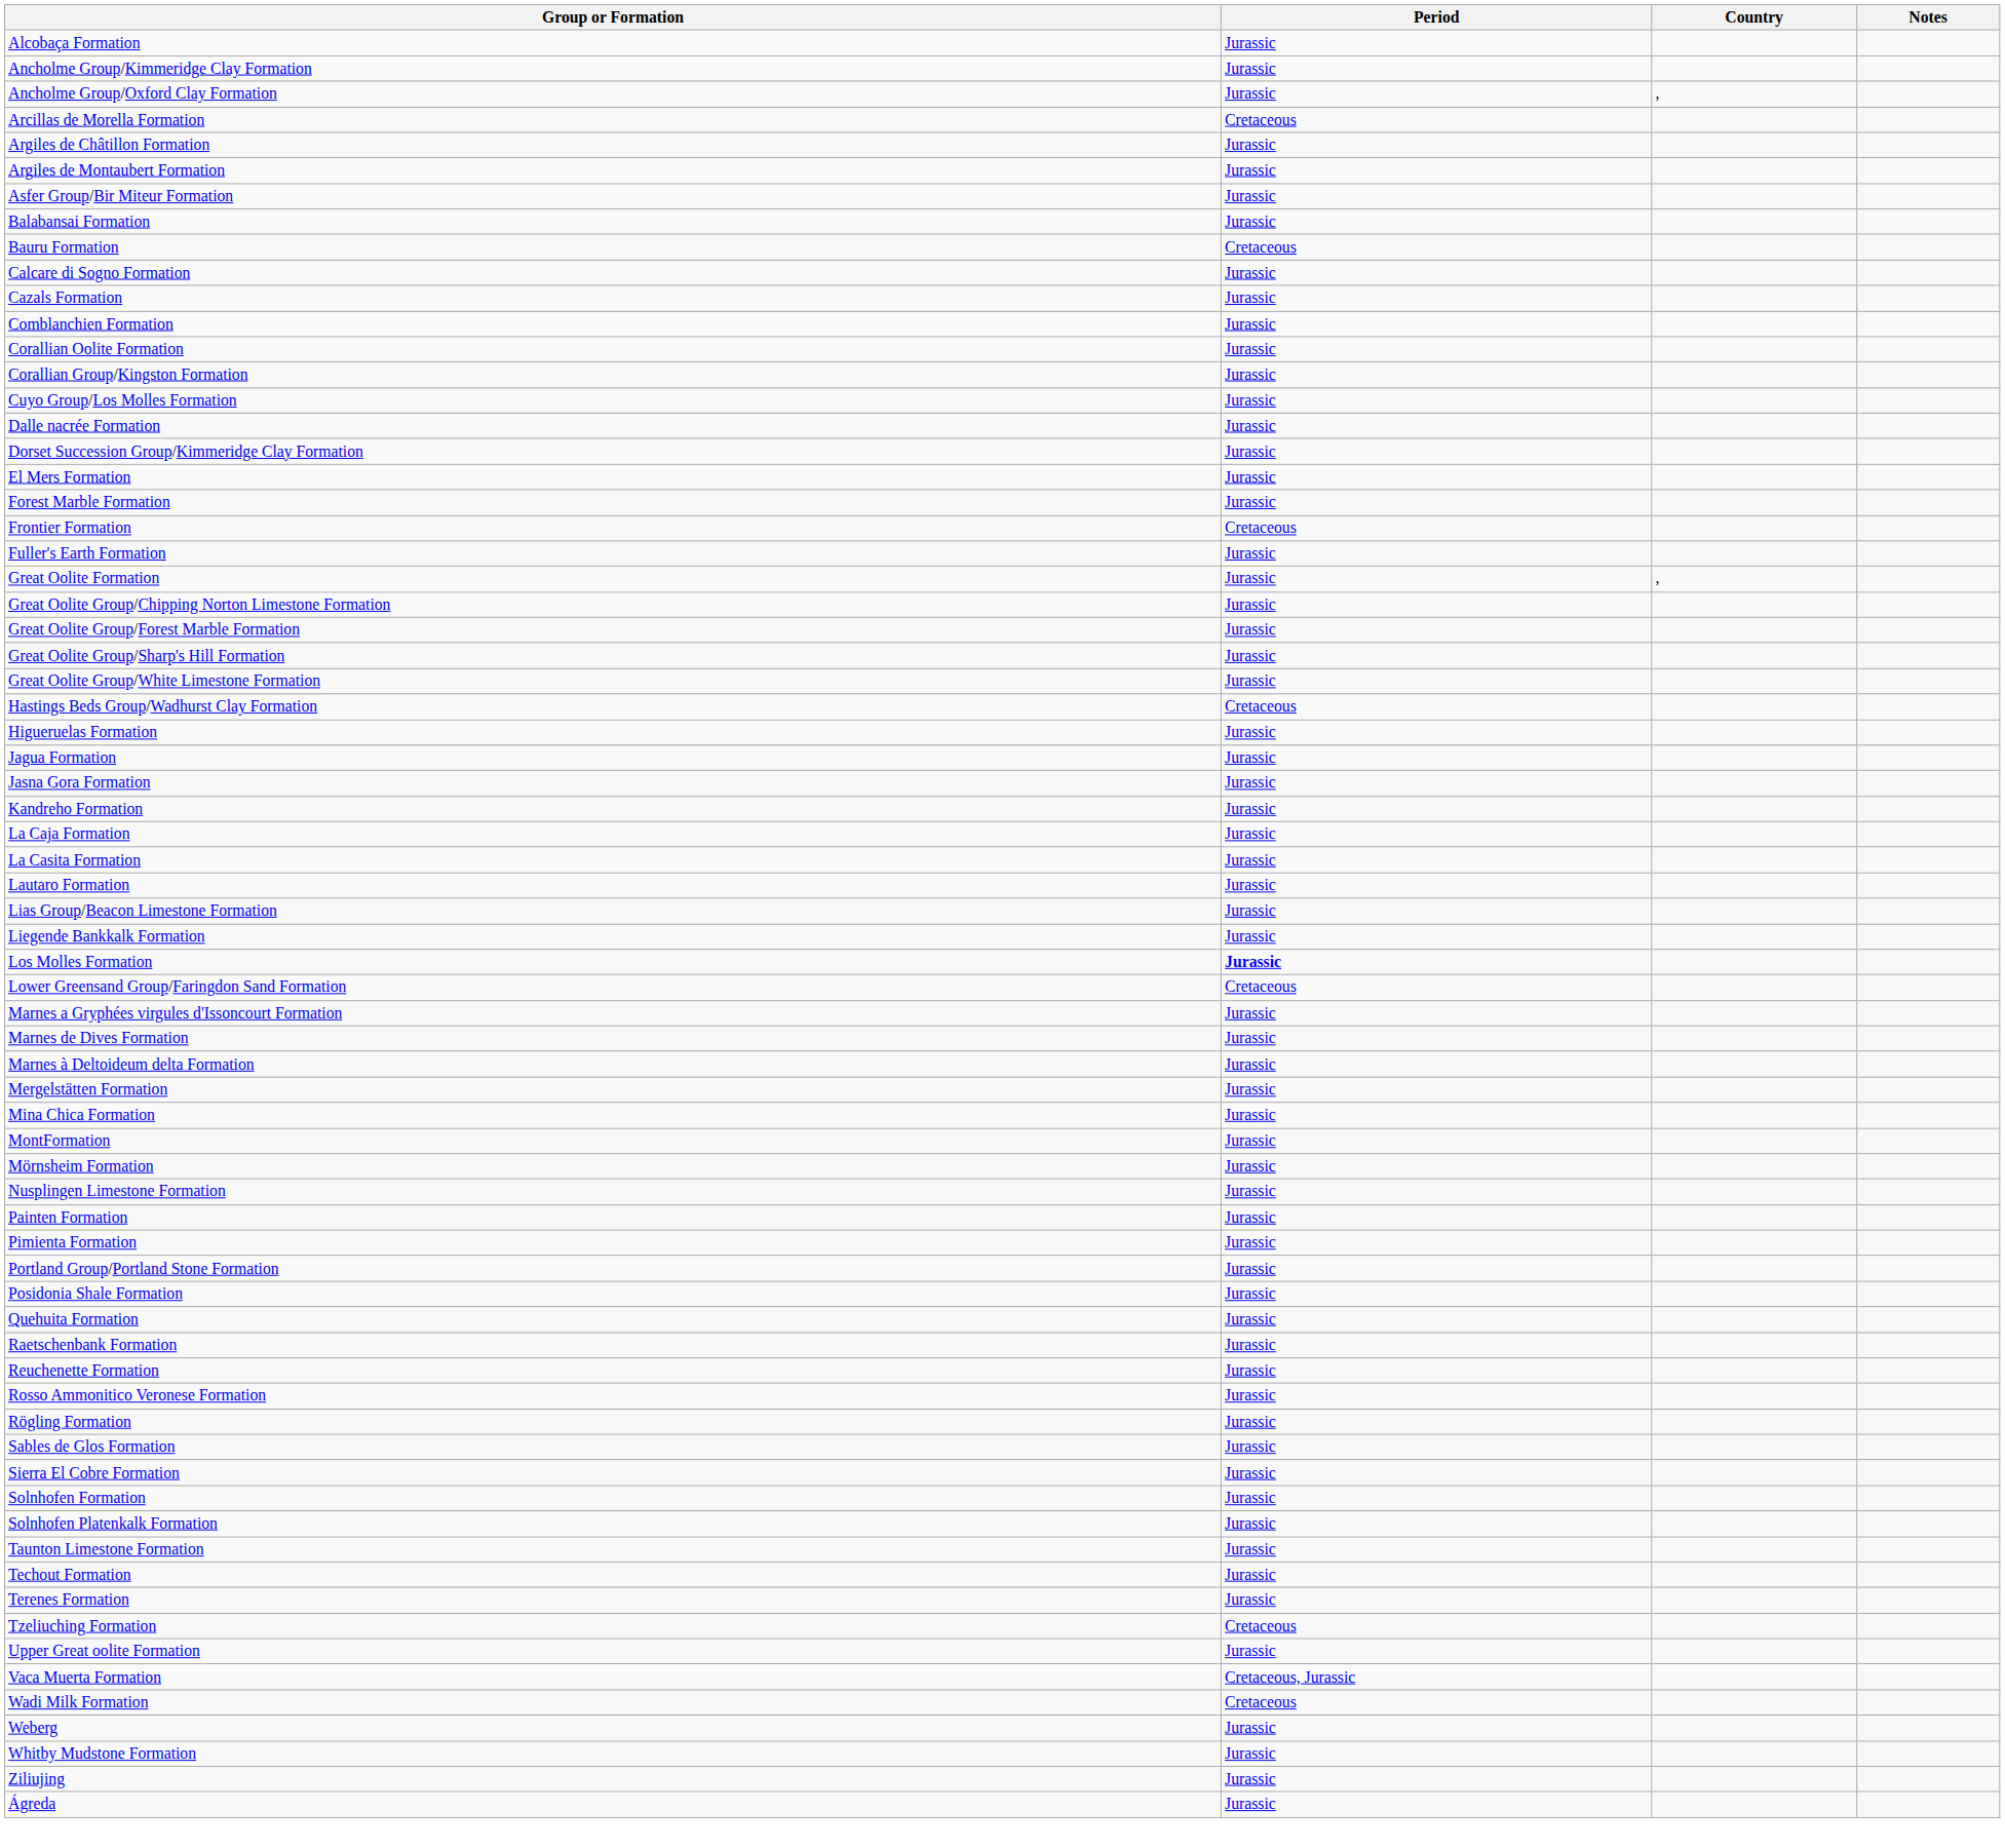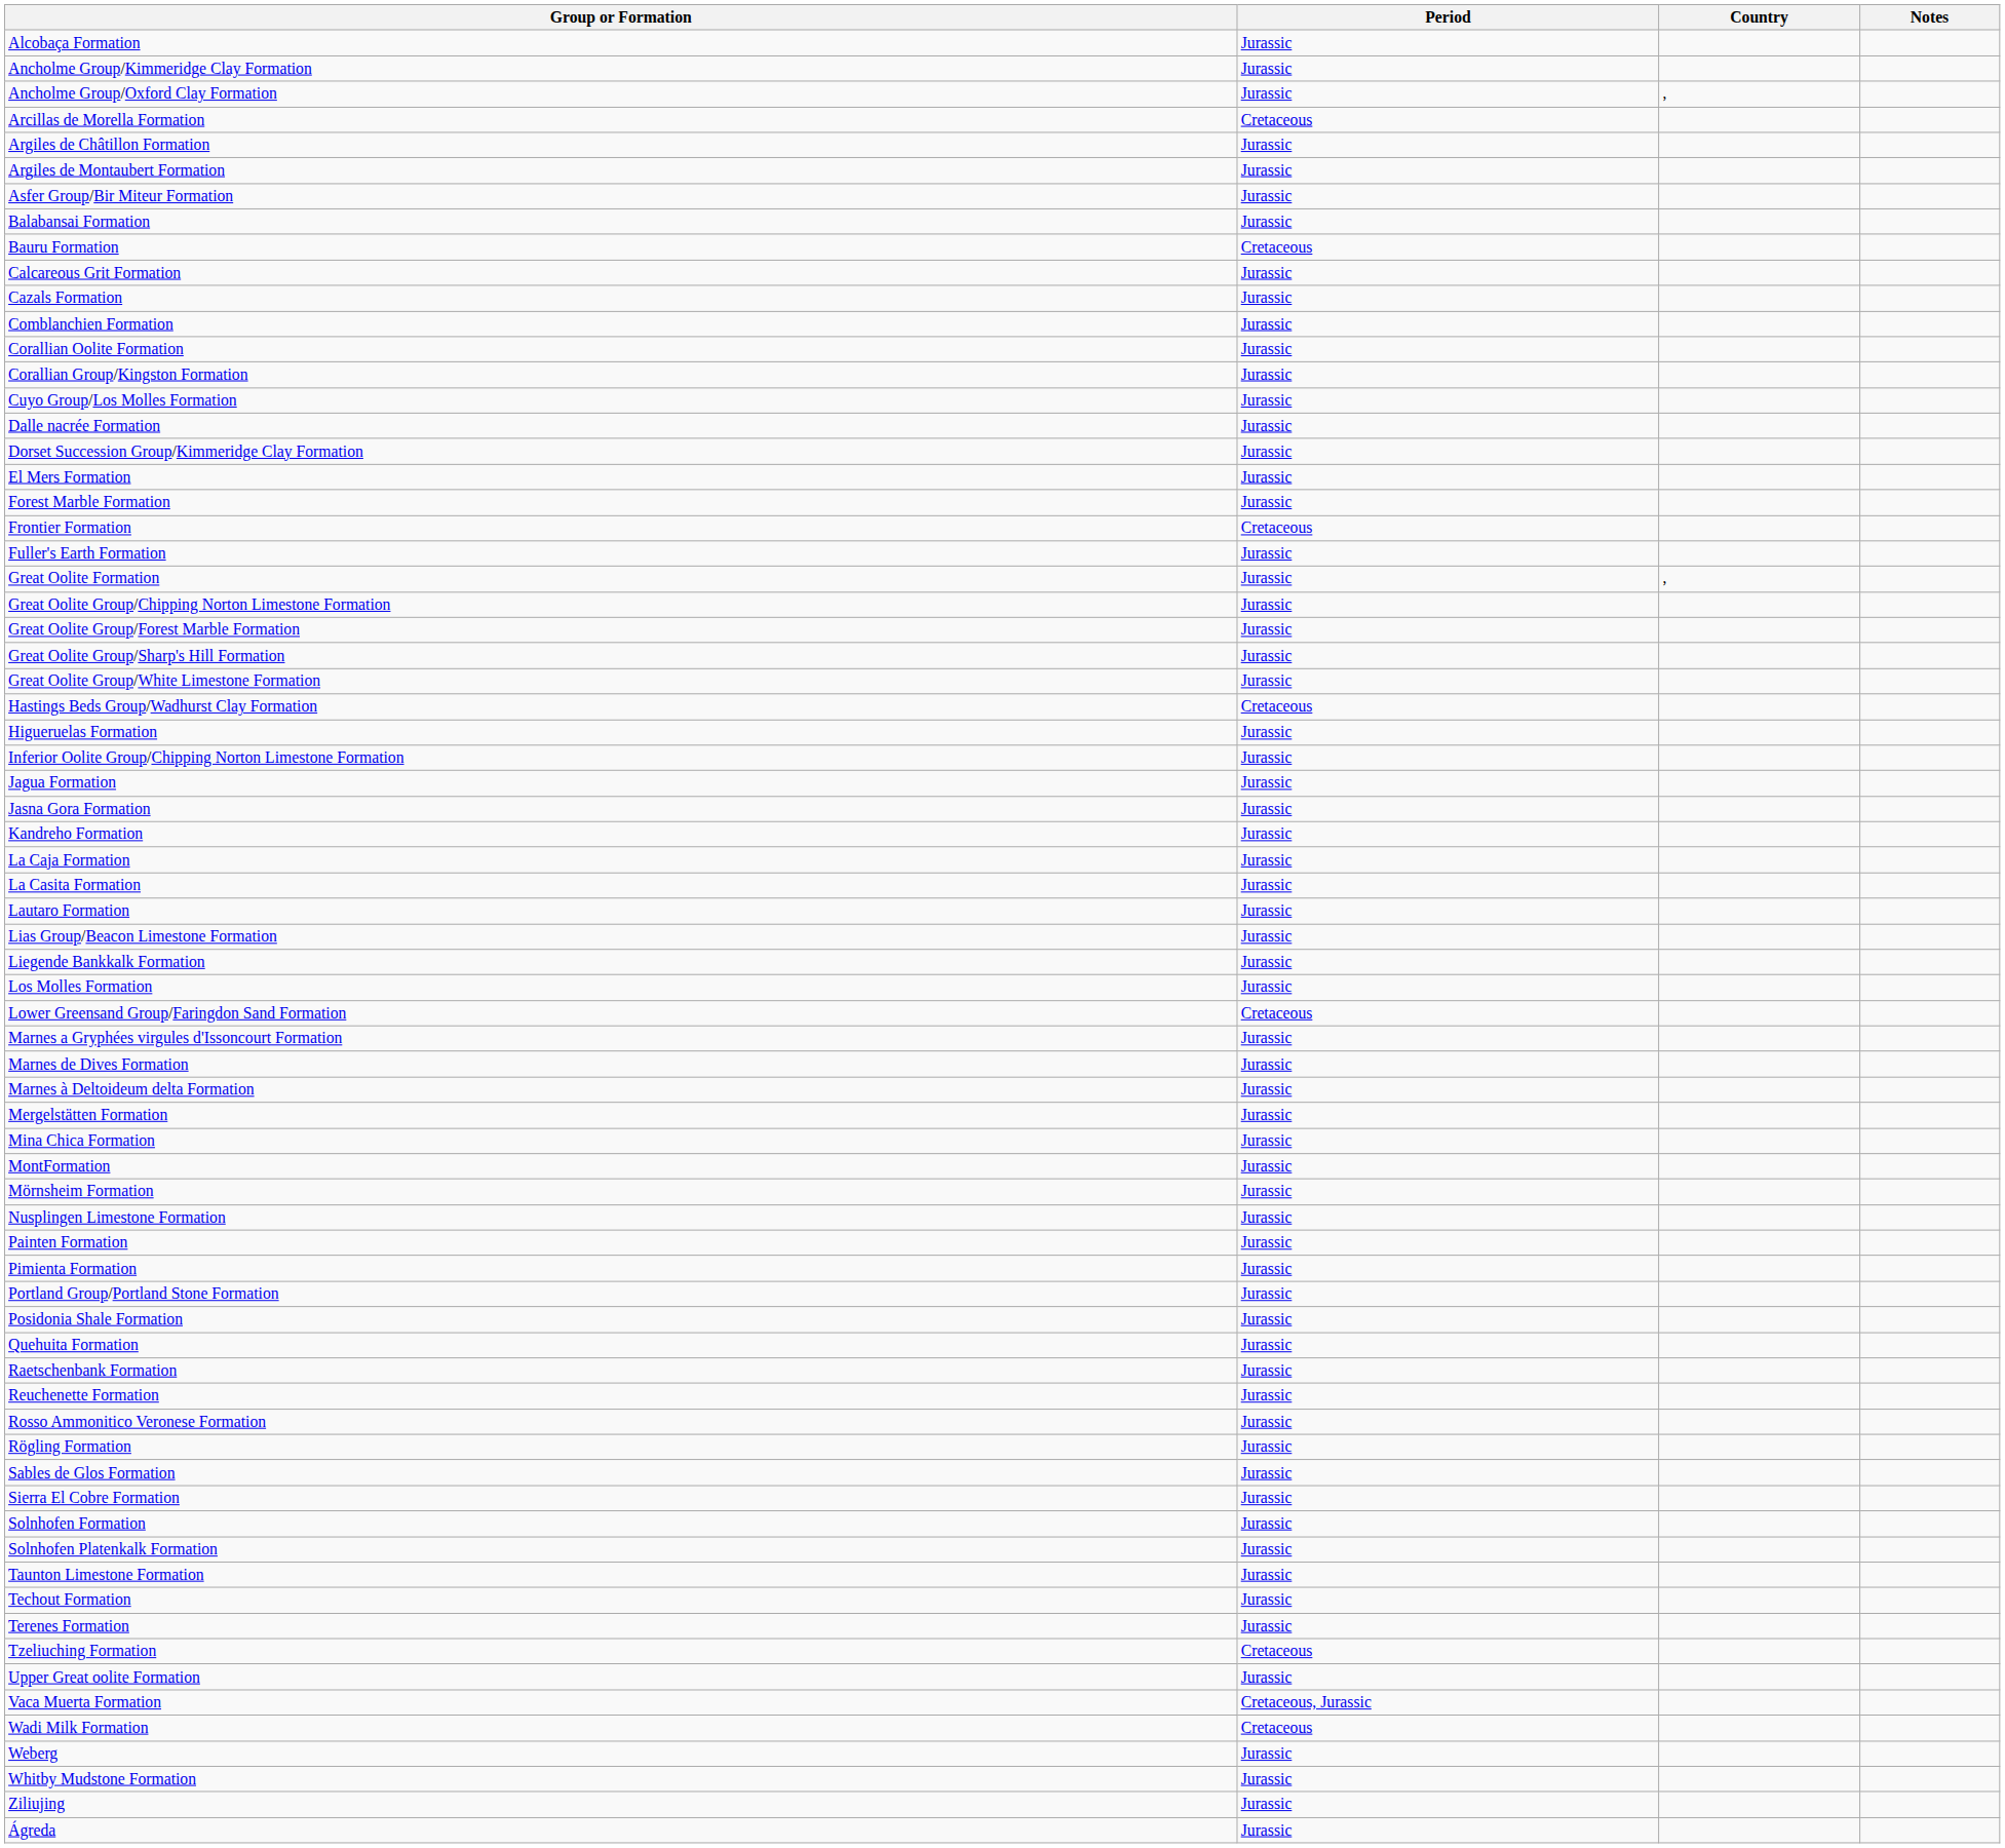 <table class="wikitable sortable" style="width: 100%;">
 <tr>
 <th>Group or Formation</th>
 <th>Period</th>
 <th>Country</th>
 <th class="unsortable">Notes</th>
 </tr>
 <tr>
 <td><a href='#'>Alcobaça Formation</a></td>
 <td><a href='#'>Jurassic</a></td>
 <td></td>
 <td></td>
 </tr>
 <tr>
 <td><a href='#'>Ancholme Group</a>/<a href='#'>Kimmeridge Clay Formation</a></td>
 <td><a href='#'>Jurassic</a></td>
 <td></td>
 <td></td>
 </tr>
 <tr>
 <td><a href='#'>Ancholme Group</a>/<a href='#'>Oxford Clay Formation</a></td>
 <td><a href='#'>Jurassic</a></td>
 <td>, </td>
 <td></td>
 </tr>
 <tr>
 <td><a href='#'>Arcillas de Morella Formation</a></td>
 <td><a href='#'>Cretaceous</a></td>
 <td></td>
 <td></td>
 </tr>
 <tr>
 <td><a href='#'>Argiles de Châtillon Formation</a></td>
 <td><a href='#'>Jurassic</a></td>
 <td></td>
 <td></td>
 </tr>
 <tr>
 <td><a href='#'>Argiles de Montaubert Formation</a></td>
 <td><a href='#'>Jurassic</a></td>
 <td></td>
 <td></td>
 </tr>
 <tr>
 <td><a href='#'>Asfer Group</a>/<a href='#'>Bir Miteur Formation</a></td>
 <td><a href='#'>Jurassic</a></td>
 <td></td>
 <td></td>
 </tr>
 <tr>
 <td><a href='#'>Balabansai Formation</a></td>
 <td><a href='#'>Jurassic</a></td>
 <td></td>
 <td></td>
 </tr>
 <tr>
 <td><a href='#'>Bauru Formation</a></td>
 <td><a href='#'>Cretaceous</a></td>
 <td></td>
 <td></td>
 </tr>
 <tr>
-<td><a href='#'>Calcare di Sogno Formation</a></td>
+<td><a href='#'>Calcareous Grit Formation</a></td>
 <td><a href='#'>Jurassic</a></td>
 <td></td>
 <td></td>
 </tr>
 <tr>
 <td><a href='#'>Cazals Formation</a></td>
 <td><a href='#'>Jurassic</a></td>
 <td></td>
 <td></td>
 </tr>
 <tr>
 <td><a href='#'>Comblanchien Formation</a></td>
 <td><a href='#'>Jurassic</a></td>
 <td></td>
 <td></td>
 </tr>
 <tr>
 <td><a href='#'>Corallian Oolite Formation</a></td>
 <td><a href='#'>Jurassic</a></td>
 <td></td>
 <td></td>
 </tr>
 <tr>
 <td><a href='#'>Corallian Group</a>/<a href='#'>Kingston Formation</a></td>
 <td><a href='#'>Jurassic</a></td>
 <td></td>
 <td></td>
 </tr>
 <tr>
 <td><a href='#'>Cuyo Group</a>/<a href='#'>Los Molles Formation</a></td>
 <td><a href='#'>Jurassic</a></td>
 <td></td>
 <td></td>
 </tr>
 <tr>
 <td><a href='#'>Dalle nacrée Formation</a></td>
 <td><a href='#'>Jurassic</a></td>
 <td></td>
 <td></td>
 </tr>
 <tr>
 <td><a href='#'>Dorset Succession Group</a>/<a href='#'>Kimmeridge Clay Formation</a></td>
 <td><a href='#'>Jurassic</a></td>
 <td></td>
 <td></td>
 </tr>
 <tr>
 <td><a href='#'>El Mers Formation</a></td>
 <td><a href='#'>Jurassic</a></td>
 <td></td>
 <td></td>
 </tr>
 <tr>
 <td><a href='#'>Forest Marble Formation</a></td>
 <td><a href='#'>Jurassic</a></td>
 <td></td>
 <td></td>
 </tr>
 <tr>
 <td><a href='#'>Frontier Formation</a></td>
 <td><a href='#'>Cretaceous</a></td>
 <td></td>
 <td></td>
 </tr>
 <tr>
 <td><a href='#'>Fuller's Earth Formation</a></td>
 <td><a href='#'>Jurassic</a></td>
 <td></td>
 <td></td>
 </tr>
 <tr>
 <td><a href='#'>Great Oolite Formation</a></td>
 <td><a href='#'>Jurassic</a></td>
 <td>, </td>
 <td></td>
 </tr>
 <tr>
 <td><a href='#'>Great Oolite Group</a>/<a href='#'>Chipping Norton Limestone Formation</a></td>
 <td><a href='#'>Jurassic</a></td>
 <td></td>
 <td></td>
 </tr>
 <tr>
 <td><a href='#'>Great Oolite Group</a>/<a href='#'>Forest Marble Formation</a></td>
 <td><a href='#'>Jurassic</a></td>
 <td></td>
 <td></td>
 </tr>
 <tr>
 <td><a href='#'>Great Oolite Group</a>/<a href='#'>Sharp's Hill Formation</a></td>
 <td><a href='#'>Jurassic</a></td>
 <td></td>
 <td></td>
 </tr>
 <tr>
 <td><a href='#'>Great Oolite Group</a>/<a href='#'>White Limestone Formation</a></td>
 <td><a href='#'>Jurassic</a></td>
 <td></td>
 <td></td>
 </tr>
 <tr>
 <td><a href='#'>Hastings Beds Group</a>/<a href='#'>Wadhurst Clay Formation</a></td>
 <td><a href='#'>Cretaceous</a></td>
 <td></td>
 <td></td>
 </tr>
 <tr>
 <td><a href='#'>Higueruelas Formation</a></td>
 <td><a href='#'>Jurassic</a></td>
 <td></td>
 <td></td>
 </tr>
 <tr>
+<td><a href='#'>Inferior Oolite Group</a>/<a href='#'>Chipping Norton Limestone Formation</a></td>
+<td><a href='#'>Jurassic</a></td>
+<td></td>
+<td></td>
+</tr>
+<tr>
 <td><a href='#'>Jagua Formation</a></td>
 <td><a href='#'>Jurassic</a></td>
 <td></td>
 <td></td>
 </tr>
 <tr>
 <td><a href='#'>Jasna Gora Formation</a></td>
 <td><a href='#'>Jurassic</a></td>
 <td></td>
 <td></td>
 </tr>
 <tr>
 <td><a href='#'>Kandreho Formation</a></td>
 <td><a href='#'>Jurassic</a></td>
 <td></td>
 <td></td>
 </tr>
 <tr>
 <td><a href='#'>La Caja Formation</a></td>
 <td><a href='#'>Jurassic</a></td>
 <td></td>
 <td></td>
 </tr>
 <tr>
 <td><a href='#'>La Casita Formation</a></td>
 <td><a href='#'>Jurassic</a></td>
 <td></td>
 <td></td>
 </tr>
 <tr>
 <td><a href='#'>Lautaro Formation</a></td>
 <td><a href='#'>Jurassic</a></td>
 <td></td>
 <td></td>
 </tr>
 <tr>
 <td><a href='#'>Lias Group</a>/<a href='#'>Beacon Limestone Formation</a></td>
 <td><a href='#'>Jurassic</a></td>
 <td></td>
 <td></td>
 </tr>
 <tr>
 <td><a href='#'>Liegende Bankkalk Formation</a></td>
 <td><a href='#'>Jurassic</a></td>
 <td></td>
 <td></td>
 </tr>
 <tr>
 <td><a href='#'>Los Molles Formation</a></td>
-<td><strong><a href='#'>Jurassic</a></strong></td>
+<td><a href='#'>Jurassic</a></td>
 <td></td>
 <td></td>
 </tr>
 <tr>
 <td><a href='#'>Lower Greensand Group</a>/<a href='#'>Faringdon Sand Formation</a></td>
 <td><a href='#'>Cretaceous</a></td>
 <td></td>
 <td></td>
 </tr>
 <tr>
 <td><a href='#'>Marnes a Gryphées virgules d'Issoncourt Formation</a></td>
 <td><a href='#'>Jurassic</a></td>
 <td></td>
 <td></td>
 </tr>
 <tr>
 <td><a href='#'>Marnes de Dives Formation</a></td>
 <td><a href='#'>Jurassic</a></td>
 <td></td>
 <td></td>
 </tr>
 <tr>
 <td><a href='#'>Marnes à Deltoideum delta Formation</a></td>
 <td><a href='#'>Jurassic</a></td>
 <td></td>
 <td></td>
 </tr>
 <tr>
 <td><a href='#'>Mergelstätten Formation</a></td>
 <td><a href='#'>Jurassic</a></td>
 <td></td>
 <td></td>
 </tr>
 <tr>
 <td><a href='#'>Mina Chica Formation</a></td>
 <td><a href='#'>Jurassic</a></td>
 <td></td>
 <td></td>
 </tr>
 <tr>
 <td><a href='#'>MontFormation</a></td>
 <td><a href='#'>Jurassic</a></td>
 <td></td>
 <td></td>
 </tr>
 <tr>
 <td><a href='#'>Mörnsheim Formation</a></td>
 <td><a href='#'>Jurassic</a></td>
 <td></td>
 <td></td>
 </tr>
 <tr>
 <td><a href='#'>Nusplingen Limestone Formation</a></td>
 <td><a href='#'>Jurassic</a></td>
 <td></td>
 <td></td>
 </tr>
 <tr>
 <td><a href='#'>Painten Formation</a></td>
 <td><a href='#'>Jurassic</a></td>
 <td></td>
 <td></td>
 </tr>
 <tr>
 <td><a href='#'>Pimienta Formation</a></td>
 <td><a href='#'>Jurassic</a></td>
 <td></td>
 <td></td>
 </tr>
 <tr>
 <td><a href='#'>Portland Group</a>/<a href='#'>Portland Stone Formation</a></td>
 <td><a href='#'>Jurassic</a></td>
 <td></td>
 <td></td>
 </tr>
 <tr>
 <td><a href='#'>Posidonia Shale Formation</a></td>
 <td><a href='#'>Jurassic</a></td>
 <td></td>
 <td></td>
 </tr>
 <tr>
 <td><a href='#'>Quehuita Formation</a></td>
 <td><a href='#'>Jurassic</a></td>
 <td></td>
 <td></td>
 </tr>
 <tr>
 <td><a href='#'>Raetschenbank Formation</a></td>
 <td><a href='#'>Jurassic</a></td>
 <td></td>
 <td></td>
 </tr>
 <tr>
 <td><a href='#'>Reuchenette Formation</a></td>
 <td><a href='#'>Jurassic</a></td>
 <td></td>
 <td></td>
 </tr>
 <tr>
 <td><a href='#'>Rosso Ammonitico Veronese Formation</a></td>
 <td><a href='#'>Jurassic</a></td>
 <td></td>
 <td></td>
 </tr>
 <tr>
 <td><a href='#'>Rögling Formation</a></td>
 <td><a href='#'>Jurassic</a></td>
 <td></td>
 <td></td>
 </tr>
 <tr>
 <td><a href='#'>Sables de Glos Formation</a></td>
 <td><a href='#'>Jurassic</a></td>
 <td></td>
 <td></td>
 </tr>
 <tr>
 <td><a href='#'>Sierra El Cobre Formation</a></td>
 <td><a href='#'>Jurassic</a></td>
 <td></td>
 <td></td>
 </tr>
 <tr>
 <td><a href='#'>Solnhofen Formation</a></td>
 <td><a href='#'>Jurassic</a></td>
 <td></td>
 <td></td>
 </tr>
 <tr>
 <td><a href='#'>Solnhofen Platenkalk Formation</a></td>
 <td><a href='#'>Jurassic</a></td>
 <td></td>
 <td></td>
 </tr>
 <tr>
 <td><a href='#'>Taunton Limestone Formation</a></td>
 <td><a href='#'>Jurassic</a></td>
 <td></td>
 <td></td>
 </tr>
 <tr>
 <td><a href='#'>Techout Formation</a></td>
 <td><a href='#'>Jurassic</a></td>
 <td></td>
 <td></td>
 </tr>
 <tr>
 <td><a href='#'>Terenes Formation</a></td>
 <td><a href='#'>Jurassic</a></td>
 <td></td>
 <td></td>
 </tr>
 <tr>
 <td><a href='#'>Tzeliuching Formation</a></td>
 <td><a href='#'>Cretaceous</a></td>
 <td></td>
 <td></td>
 </tr>
 <tr>
 <td><a href='#'>Upper Great oolite Formation</a></td>
 <td><a href='#'>Jurassic</a></td>
 <td></td>
 <td></td>
 </tr>
 <tr>
 <td><a href='#'>Vaca Muerta Formation</a></td>
 <td><a href='#'>Cretaceous, Jurassic</a></td>
 <td></td>
 <td></td>
 </tr>
 <tr>
 <td><a href='#'>Wadi Milk Formation</a></td>
 <td><a href='#'>Cretaceous</a></td>
 <td></td>
 <td></td>
 </tr>
 <tr>
 <td><a href='#'>Weberg</a></td>
 <td><a href='#'>Jurassic</a></td>
 <td></td>
 <td></td>
 </tr>
 <tr>
 <td><a href='#'>Whitby Mudstone Formation</a></td>
 <td><a href='#'>Jurassic</a></td>
 <td></td>
 <td></td>
 </tr>
 <tr>
 <td><a href='#'>Ziliujing</a></td>
 <td><a href='#'>Jurassic</a></td>
 <td></td>
 <td></td>
 </tr>
 <tr>
 <td><a href='#'>Ágreda</a></td>
 <td><a href='#'>Jurassic</a></td>
 <td></td>
 <td></td>
 </tr>
 </table>
